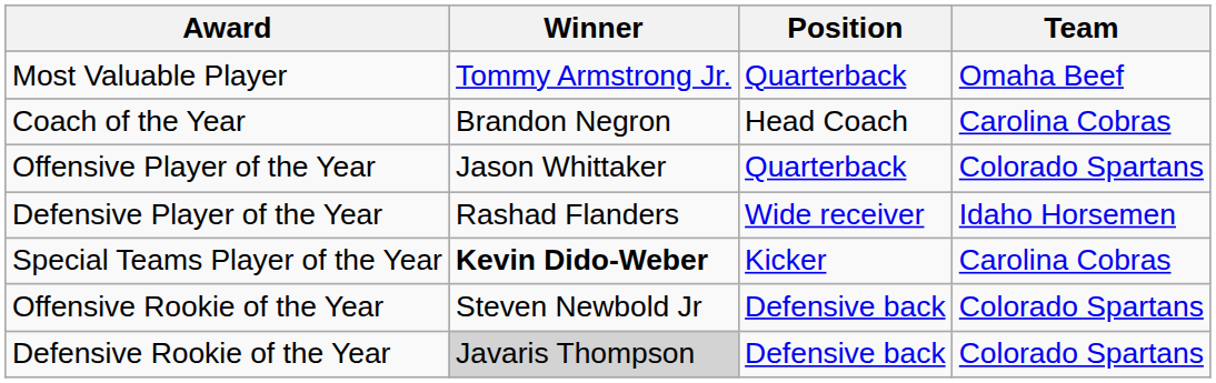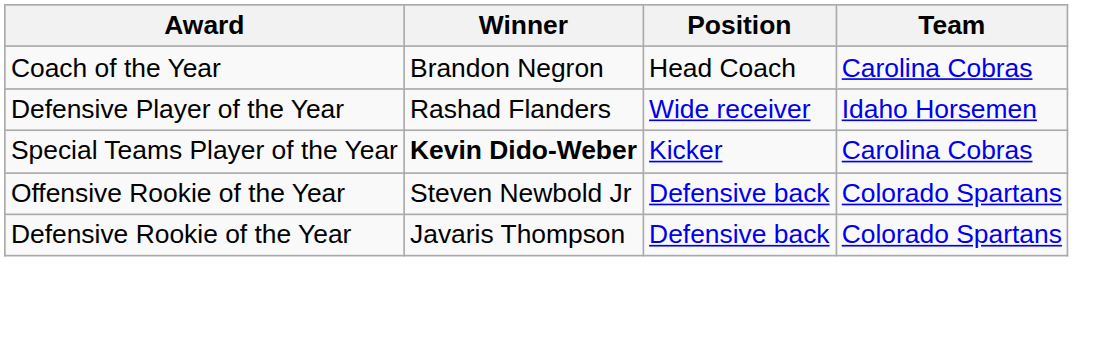 <table class="wikitable">
 <tr>
 <th>Award</th>
 <th>Winner</th>
 <th>Position</th>
 <th>Team</th>
 </tr>
 <tr>
-<td>Most Valuable Player</td>
-<td><a href='#'>Tommy Armstrong Jr.</a></td>
-<td><a href='#'>Quarterback</a></td>
-<td><a href='#'>Omaha Beef</a></td>
-</tr>
-<tr>
 <td>Coach of the Year</td>
 <td>Brandon Negron</td>
 <td>Head Coach</td>
 <td><a href='#'>Carolina Cobras</a></td>
-</tr>
-<tr>
-<td>Offensive Player of the Year</td>
-<td>Jason Whittaker</td>
-<td><a href='#'>Quarterback</a></td>
-<td><a href='#'>Colorado Spartans</a></td>
 </tr>
 <tr>
 <td>Defensive Player of the Year</td>
 <td>Rashad Flanders</td>
 <td><a href='#'>Wide receiver</a></td>
 <td><a href='#'>Idaho Horsemen</a></td>
 </tr>
 <tr>
 <td>Special Teams Player of the Year</td>
 <td><strong>Kevin Dido-Weber</strong></td>
 <td><a href='#'>Kicker</a></td>
 <td><a href='#'>Carolina Cobras</a></td>
 </tr>
 <tr>
 <td>Offensive Rookie of the Year</td>
 <td>Steven Newbold Jr</td>
 <td><a href='#'>Defensive back</a></td>
 <td><a href='#'>Colorado Spartans</a></td>
 </tr>
 <tr>
 <td>Defensive Rookie of the Year</td>
-<td style="background: lightgrey;">Javaris Thompson</td>
+<td>Javaris Thompson</td>
 <td><a href='#'>Defensive back</a></td>
 <td><a href='#'>Colorado Spartans</a></td>
 </tr>
 </table>
